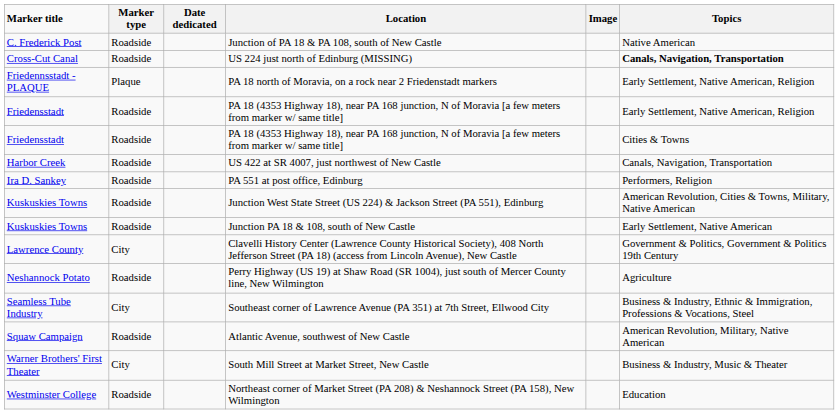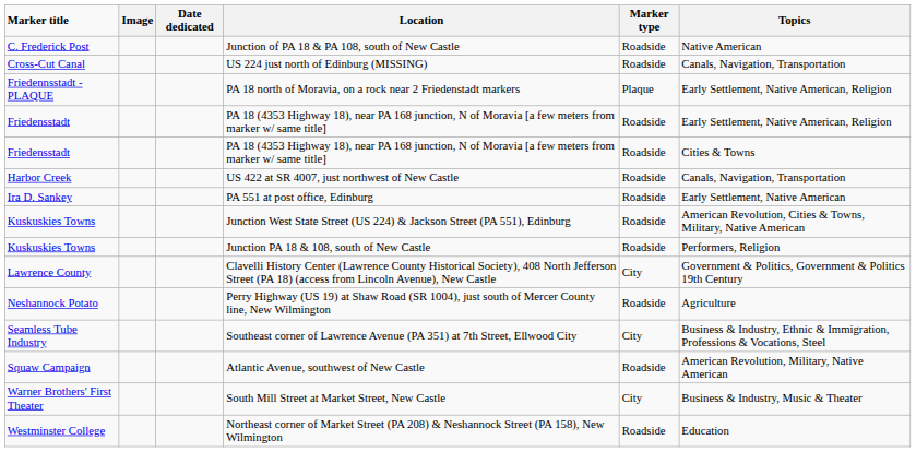 <table class="wikitable sortable" style="width:98%">
 <tr>
 <td><strong>Marker title</strong></td>
-<th><strong>Marker type</strong></th>
+<th class="unsortable"><strong>Image</strong></th>
 <th><strong>Date dedicated</strong></th>
 <th><strong>Location</strong></th>
-<th class="unsortable"><strong>Image</strong></th>
+<th><strong>Marker type</strong></th>
 <th><strong>Topics</strong></th>
 </tr>
 <tr ->
 <td><a href='#'>C. Frederick Post</a></td>
-<td>Roadside</td>
+<td></td>
 <td></td>
 <td>Junction of PA 18 & PA 108, south of New Castle<br><small></small></td>
-<td></td>
+<td>Roadside</td>
 <td>Native American</td>
 </tr>
 <tr ->
 <td><a href='#'>Cross-Cut Canal</a></td>
-<td>Roadside</td>
+<td></td>
 <td></td>
 <td>US 224 just north of Edinburg (MISSING)<br><small></small></td>
-<td></td>
-<td><strong>Canals, Navigation, Transportation</strong></td>
+<td>Roadside</td>
+<td>Canals, Navigation, Transportation</td>
 </tr>
 <tr ->
 <td><a href='#'>Friedennsstadt - PLAQUE</a></td>
-<td>Plaque</td>
+<td></td>
 <td></td>
 <td>PA 18 north of Moravia, on a rock near 2 Friedenstadt markers<br><small></small></td>
-<td></td>
+<td>Plaque</td>
 <td>Early Settlement, Native American, Religion</td>
 </tr>
 <tr ->
 <td><a href='#'>Friedensstadt</a></td>
-<td>Roadside</td>
+<td></td>
 <td></td>
 <td>PA 18 (4353 Highway 18), near PA 168 junction, N of Moravia [a few meters from marker w/ same title]<br><small></small></td>
-<td></td>
+<td>Roadside</td>
 <td>Early Settlement, Native American, Religion</td>
 </tr>
 <tr ->
 <td><a href='#'>Friedensstadt</a></td>
-<td>Roadside</td>
+<td></td>
 <td></td>
 <td>PA 18 (4353 Highway 18), near PA 168 junction, N of Moravia [a few meters from marker w/ same title]<br><small></small></td>
-<td></td>
+<td>Roadside</td>
 <td>Cities & Towns</td>
 </tr>
 <tr ->
 <td><a href='#'>Harbor Creek</a></td>
-<td>Roadside</td>
+<td></td>
 <td></td>
 <td>US 422 at SR 4007, just northwest of New Castle<br><small></small></td>
-<td></td>
+<td>Roadside</td>
 <td>Canals, Navigation, Transportation</td>
 </tr>
 <tr ->
 <td><a href='#'>Ira D. Sankey</a></td>
-<td>Roadside</td>
+<td></td>
 <td></td>
 <td>PA 551 at post office, Edinburg<br><small></small></td>
-<td></td>
-<td>Performers, Religion</td>
+<td>Roadside</td>
+<td>Early Settlement, Native American</td>
 </tr>
 <tr ->
 <td><a href='#'>Kuskuskies Towns</a></td>
-<td>Roadside</td>
+<td></td>
 <td></td>
 <td>Junction West State Street (US 224) & Jackson Street (PA 551), Edinburg<br><small></small></td>
-<td></td>
+<td>Roadside</td>
 <td>American Revolution, Cities & Towns, Military, Native American</td>
 </tr>
 <tr ->
 <td><a href='#'>Kuskuskies Towns</a></td>
-<td>Roadside</td>
+<td></td>
 <td></td>
 <td>Junction PA 18 & 108, south of New Castle<br><small></small></td>
-<td></td>
-<td>Early Settlement, Native American</td>
+<td>Roadside</td>
+<td>Performers, Religion</td>
 </tr>
 <tr ->
 <td><a href='#'>Lawrence County</a></td>
-<td>City</td>
+<td></td>
 <td></td>
 <td>Clavelli History Center (Lawrence County Historical Society), 408 North Jefferson Street (PA 18) (access from Lincoln Avenue), New Castle<br><small></small></td>
-<td></td>
+<td>City</td>
 <td>Government & Politics, Government & Politics 19th Century</td>
 </tr>
 <tr ->
 <td><a href='#'>Neshannock Potato</a></td>
-<td>Roadside</td>
+<td></td>
 <td></td>
 <td>Perry Highway (US 19) at Shaw Road (SR 1004), just south of Mercer County line, New Wilmington<br><small></small></td>
-<td></td>
+<td>Roadside</td>
 <td>Agriculture</td>
 </tr>
 <tr ->
 <td><a href='#'>Seamless Tube Industry</a></td>
-<td>City</td>
+<td></td>
 <td></td>
 <td>Southeast corner of Lawrence Avenue (PA 351) at 7th Street, Ellwood City<br><small></small></td>
-<td></td>
+<td>City</td>
 <td>Business & Industry, Ethnic & Immigration, Professions & Vocations, Steel</td>
 </tr>
 <tr ->
 <td><a href='#'>Squaw Campaign</a></td>
-<td>Roadside</td>
+<td></td>
 <td></td>
 <td>Atlantic Avenue, southwest of New Castle<br><small></small></td>
-<td></td>
+<td>Roadside</td>
 <td>American Revolution, Military, Native American</td>
 </tr>
 <tr ->
 <td><a href='#'>Warner Brothers' First Theater</a></td>
-<td>City</td>
+<td></td>
 <td></td>
 <td>South Mill Street at Market Street, New Castle<br><small></small></td>
-<td></td>
+<td>City</td>
 <td>Business & Industry, Music & Theater</td>
 </tr>
 <tr ->
 <td><a href='#'>Westminster College</a></td>
-<td>Roadside</td>
+<td></td>
 <td></td>
 <td>Northeast corner of Market Street (PA 208) & Neshannock Street (PA 158), New Wilmington<br><small></small></td>
-<td></td>
+<td>Roadside</td>
 <td>Education</td>
 </tr>
 </table>
